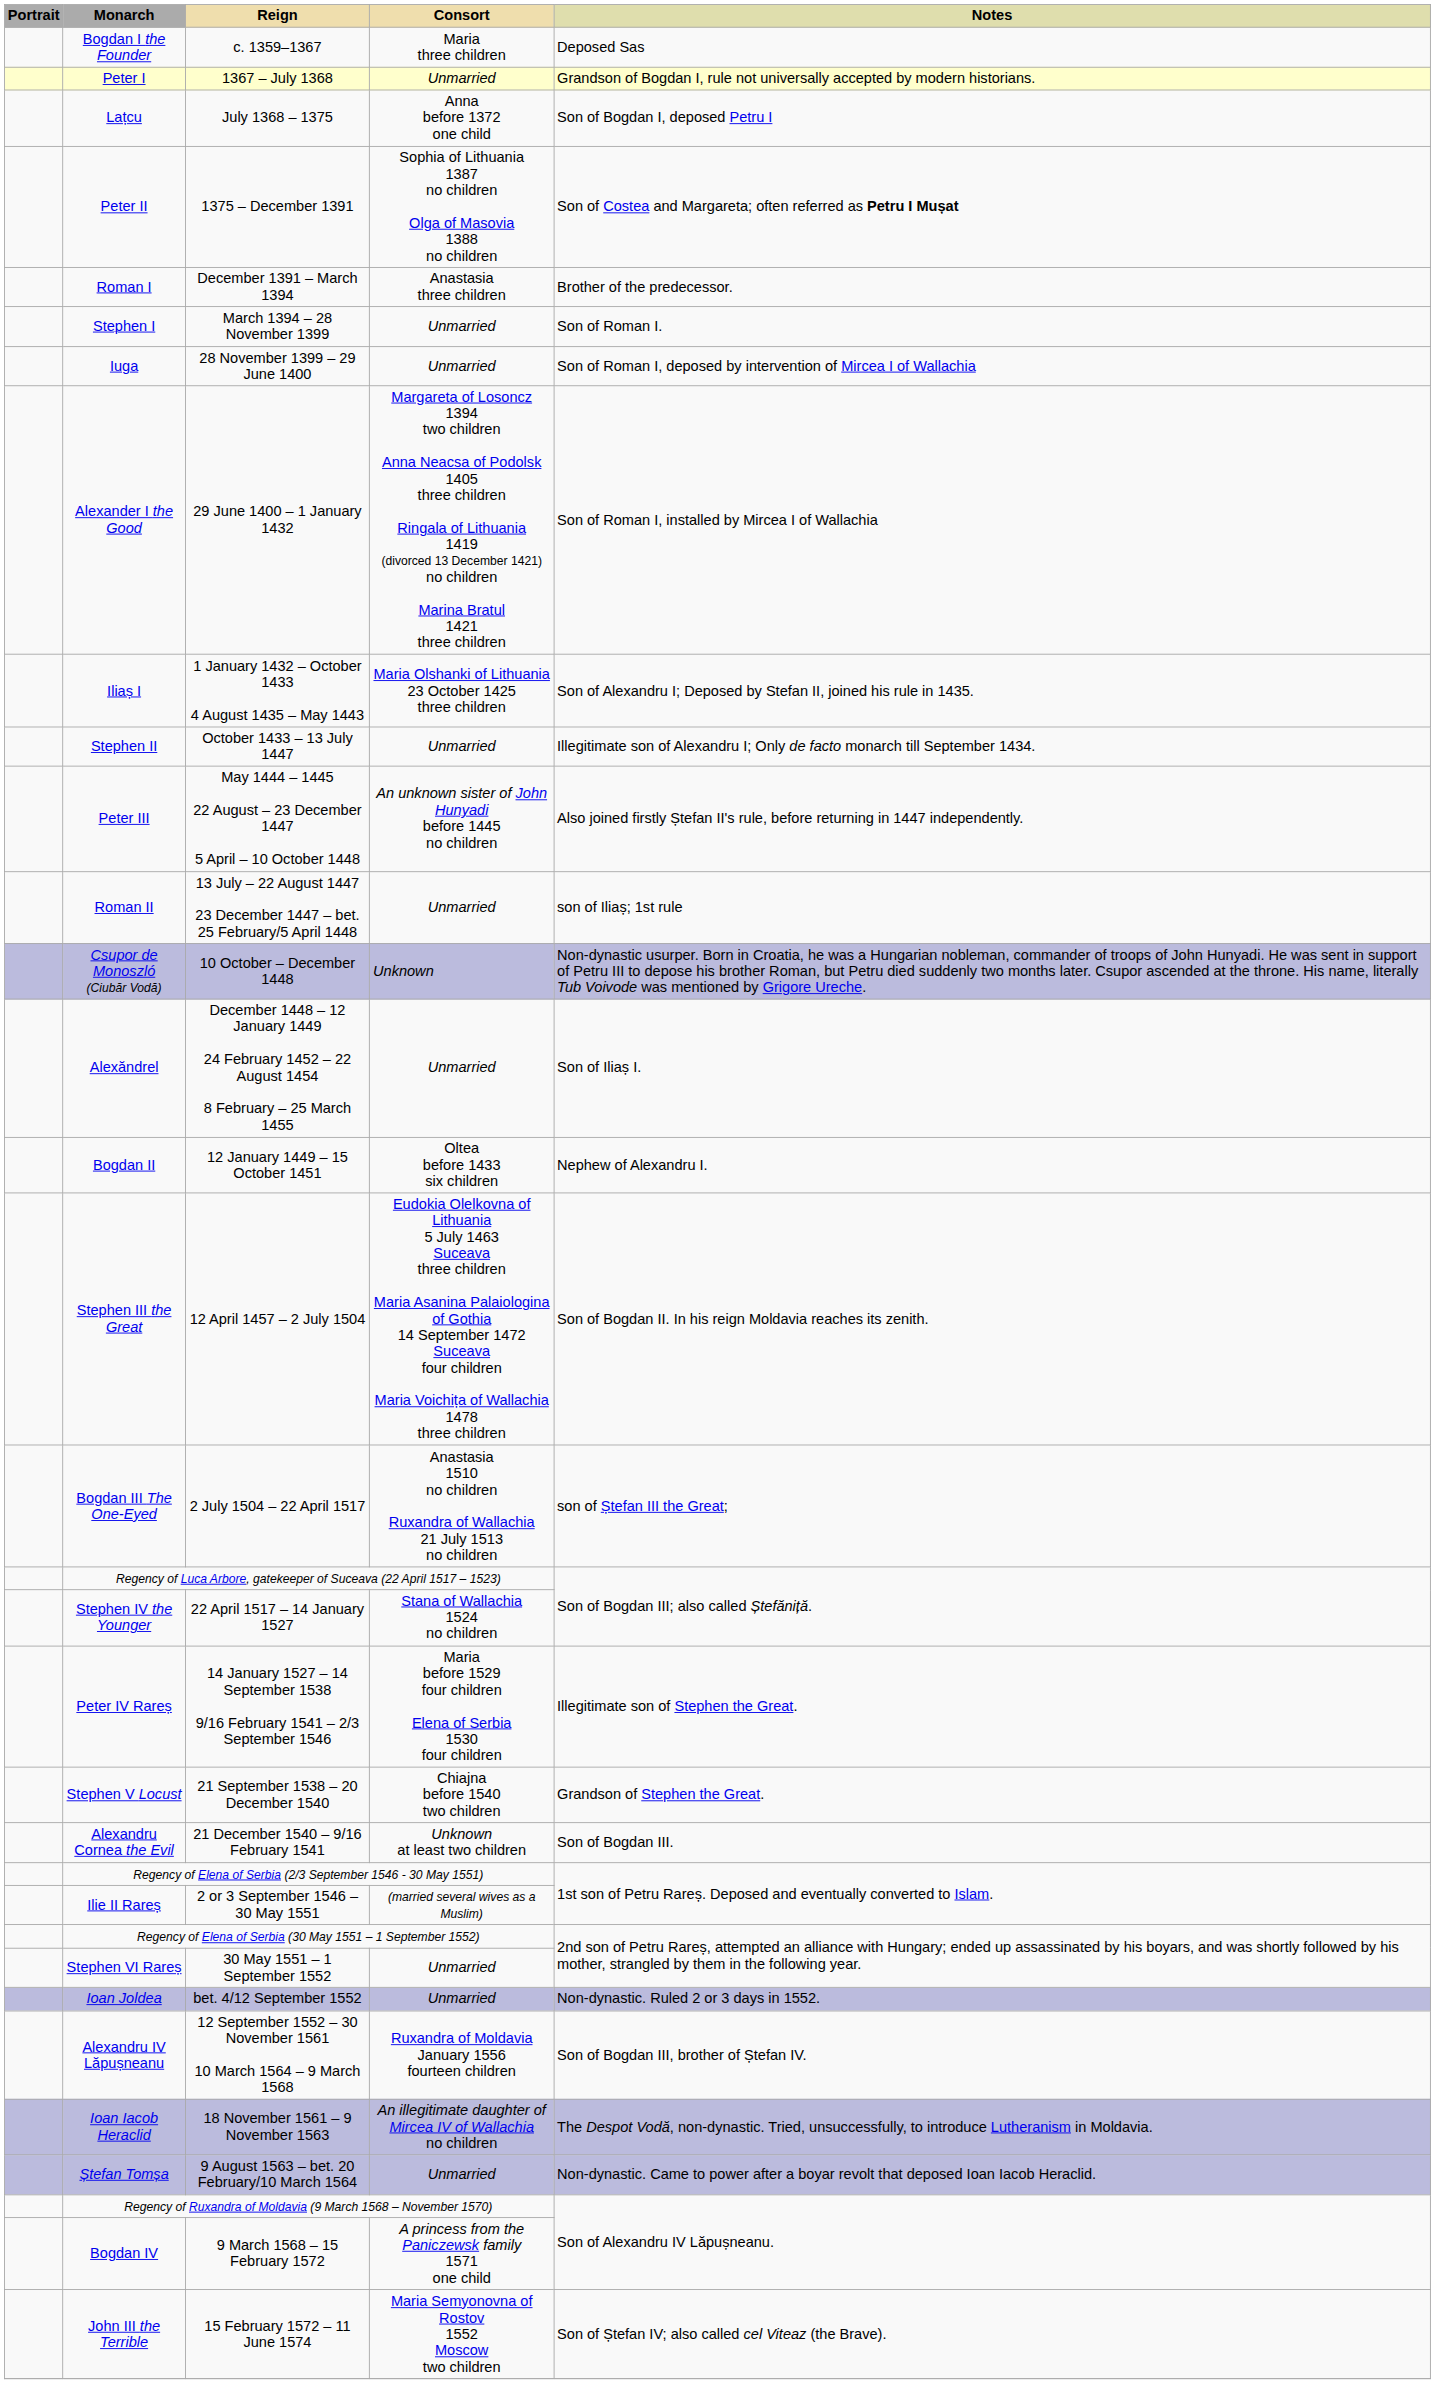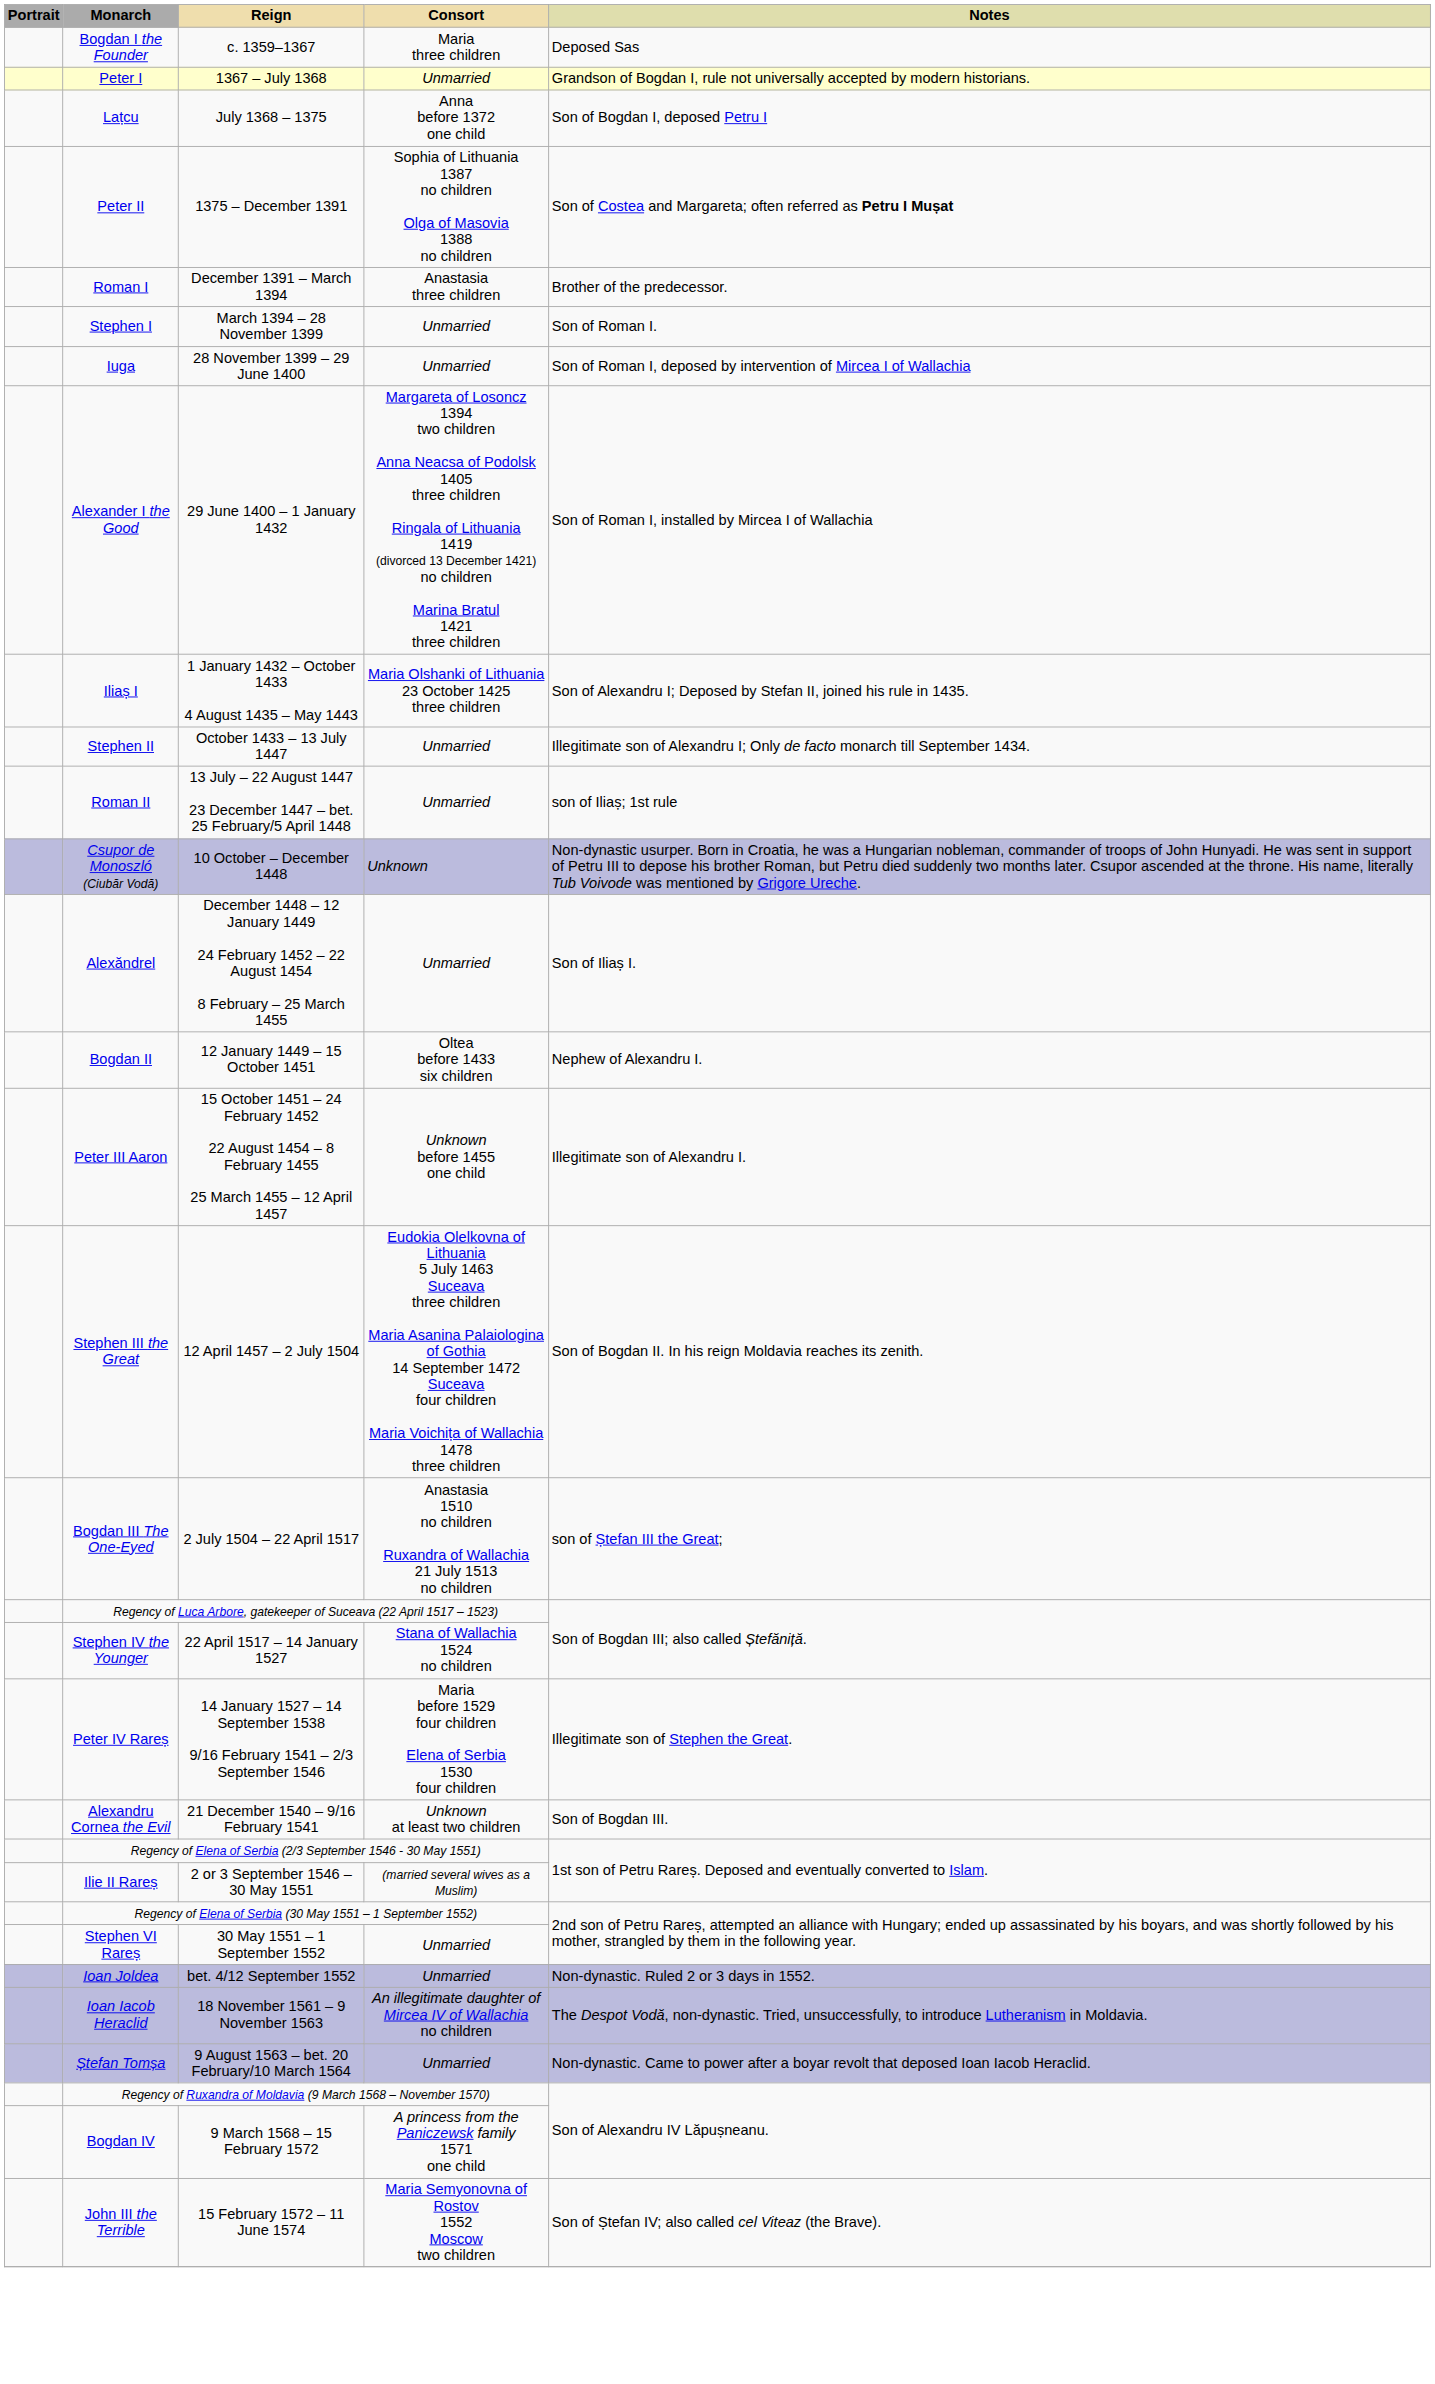 <table class="wikitable sortable">
 <tr>
 <th style="background:#ababab;">Portrait</th>
 <th style="background:#ababab;">Monarch</th>
 <th style=background:#efdead;>Reign</th>
 <th style=background:#efdead;>Consort</th>
 <th style=background:#dfdead;>Notes</th>
 </tr>
 <tr>
 <td></td>
 <td align="center"><a href='#'>Bogdan I <em>the Founder</em></a></td>
 <td align="center">c. 1359–1367</td>
 <td align="center">Maria<br>three children</td>
 <td>Deposed Sas</td>
 </tr>
 <tr bgcolor=#ffc>
 <td></td>
 <td align="center"><a href='#'>Peter I</a></td>
 <td align="center">1367 – July 1368</td>
 <td align="center"><em>Unmarried</em></td>
 <td>Grandson of Bogdan I, rule not universally accepted by modern historians.</td>
 </tr>
 <tr>
 <td></td>
 <td align="center"><a href='#'>Lațcu</a></td>
 <td align="center">July 1368 – 1375</td>
 <td align="center">Anna<br>before 1372<br>one child</td>
 <td>Son of Bogdan I, deposed <a href='#'>Petru I</a></td>
 </tr>
 <tr>
 <td></td>
 <td align="center"><a href='#'>Peter II</a></td>
 <td align="center">1375 – December 1391</td>
 <td align="center">Sophia of Lithuania<br>1387<br>no children<br><br><a href='#'>Olga of Masovia</a><br>1388<br>no children</td>
 <td>Son of <a href='#'>Costea</a> and Margareta; often referred as <strong>Petru I Mușat</strong></td>
 </tr>
 <tr>
 <td></td>
 <td align="center"><a href='#'>Roman I</a></td>
 <td align="center">December 1391 – March 1394</td>
 <td align="center">Anastasia<br>three children</td>
 <td>Brother of the predecessor.</td>
 </tr>
 <tr>
 <td></td>
 <td align="center"><a href='#'>Stephen I</a></td>
 <td align="center">March 1394 – 28 November 1399</td>
 <td align="center"><em>Unmarried</em></td>
 <td>Son of Roman I.</td>
 </tr>
 <tr>
 <td></td>
 <td align="center"><a href='#'>Iuga</a></td>
 <td align="center">28 November 1399 – 29 June 1400</td>
 <td align="center"><em>Unmarried</em></td>
 <td>Son of Roman I, deposed by intervention of <a href='#'>Mircea I of Wallachia</a></td>
 </tr>
 <tr>
 <td></td>
 <td align="center"><a href='#'>Alexander I <em>the Good</em></a></td>
 <td align="center">29 June 1400 – 1 January 1432</td>
 <td align="center"><a href='#'>Margareta of Losoncz</a><br>1394<br>two children<br><br> <a href='#'>Anna Neacsa of Podolsk</a><br>1405<br>three children<br><br><a href='#'>Ringala of Lithuania</a><br>1419<br><small>(divorced 13 December 1421)</small><br>no children<br><br><a href='#'>Marina Bratul</a><br>1421<br>three children</td>
 <td>Son of Roman I, installed by Mircea I of Wallachia</td>
 </tr>
 <tr>
 <td></td>
 <td align="center"><a href='#'>Iliaș I</a></td>
 <td align="center">1 January 1432 – October 1433<br><br>4 August 1435 – May 1443</td>
 <td align="center"><a href='#'>Maria Olshanki of Lithuania</a><br>23 October 1425<br>three children</td>
 <td>Son of Alexandru I; Deposed by Stefan II, joined his rule in 1435.</td>
 </tr>
 <tr>
 <td></td>
 <td align="center"><a href='#'>Stephen II</a></td>
 <td align="center">October 1433 – 13 July 1447</td>
 <td align="center"><em>Unmarried</em></td>
 <td>Illegitimate son of Alexandru I; Only  <em>de facto</em> monarch till September 1434.</td>
 </tr>
 <tr>
 <td></td>
-<td align="center"><a href='#'>Peter III</a></td>
-<td align="center">May 1444 – 1445<br><br>22 August – 23 December 1447<br><br>5 April – 10 October 1448</td>
-<td align="center"><em>An unknown sister of <a href='#'>John Hunyadi</a></em><br>before 1445<br>no children</td>
-<td>Also joined firstly Ștefan II's rule, before returning in 1447 independently.</td>
-</tr>
-<tr>
-<td></td>
 <td align="center"><a href='#'>Roman II</a></td>
 <td align="center">13 July – 22 August 1447<br><br> 23 December 1447 – bet. 25 February/5 April 1448</td>
 <td align="center"><em>Unmarried</em></td>
 <td>son of Iliaș; 1st rule</td>
 </tr>
 <tr bgcolor=#bbd>
 <td></td>
 <td align="center"><em><a href='#'>Csupor de Monoszló</a></em><br><small><em>(Ciubăr Vodă)</em></small></td>
 <td align="center">10 October – December 1448</td>
 <td><em>Unknown</em></td>
 <td>Non-dynastic usurper. Born in Croatia, he was a Hungarian nobleman, commander of troops of John Hunyadi. He was sent in support of Petru III to depose his brother Roman, but Petru died suddenly two months later. Csupor ascended at the throne. His name, literally <em>Tub Voivode</em> was mentioned by <a href='#'>Grigore Ureche</a>.</td>
 </tr>
 <tr>
 <td></td>
 <td align="center"><a href='#'>Alexăndrel</a></td>
 <td align="center">December 1448 – 12 January 1449<br><br>24 February 1452 – 22 August 1454<br><br>8 February – 25 March 1455</td>
 <td align="center"><em>Unmarried</em></td>
 <td>Son of Iliaș I.</td>
 </tr>
 <tr>
 <td></td>
 <td align="center"><a href='#'>Bogdan II</a></td>
 <td align="center">12 January 1449 – 15 October 1451</td>
 <td align="center">Oltea<br>before 1433<br>six children</td>
 <td>Nephew of Alexandru I.</td>
+</tr>
+<tr>
+<td></td>
+<td align="center"><a href='#'>Peter III Aaron</a></td>
+<td align="center">15 October 1451 – 24 February 1452<br><br>22 August 1454 – 8 February 1455<br><br>25 March 1455 – 12 April 1457</td>
+<td align="center"><em>Unknown</em><br>before 1455<br>one child</td>
+<td>Illegitimate son of Alexandru I.</td>
 </tr>
 <tr>
 <td></td>
 <td align="center"><a href='#'>Stephen III <em>the Great</em></a></td>
 <td align="center">12 April 1457 – 2 July 1504</td>
 <td align="center"><a href='#'> Eudokia Olelkovna of Lithuania</a><br>5 July 1463<br><a href='#'>Suceava</a><br>three children<br><br><a href='#'>Maria Asanina Palaiologina of Gothia</a><br>14 September 1472<br><a href='#'>Suceava</a><br>four children<br><br><a href='#'>Maria Voichița of Wallachia</a><br>1478<br>three children</td>
 <td>Son of Bogdan II. In his reign Moldavia reaches its zenith.</td>
 </tr>
 <tr>
 <td></td>
 <td align="center"><a href='#'>Bogdan III <em>The One-Eyed</em></a></td>
 <td align="center">2 July 1504 – 22 April 1517</td>
 <td align="center">Anastasia<br>1510<br>no children<br><br><a href='#'>Ruxandra of Wallachia</a><br>21 July 1513<br>no children</td>
 <td>son of <a href='#'>Ștefan III the Great</a>;</td>
 </tr>
 <tr>
 <td></td>
 <td colspan="3" align="center"><small><em>Regency of <a href='#'>Luca Arbore</a>, gatekeeper of Suceava (22 April 1517 – 1523)</em></small></td>
 <td rowspan="2">Son of Bogdan III; also called <em>Ștefăniță</em>.</td>
 </tr>
 <tr>
 <td></td>
 <td align="center"><a href='#'>Stephen IV <em>the Younger</em></a></td>
 <td align="center">22 April 1517 – 14 January 1527</td>
 <td align="center"><a href='#'>Stana of Wallachia</a><br>1524<br>no children</td>
 </tr>
 <tr>
 <td></td>
 <td align="center"><a href='#'>Peter IV Rareș</a></td>
 <td align="center">14 January 1527 – 14 September 1538<br><br>9/16 February 1541 – 2/3 September 1546</td>
 <td align="center">Maria<br>before 1529<br>four children<br><br><a href='#'>Elena of Serbia</a><br>1530<br>four children</td>
 <td>Illegitimate son of <a href='#'>Stephen the Great</a>.</td>
-</tr>
-<tr>
-<td></td>
-<td align="center"><a href='#'>Stephen V <em>Locust</em></a></td>
-<td align="center">21 September 1538 – 20 December 1540</td>
-<td align="center">Chiajna<br>before 1540<br>two children</td>
-<td>Grandson of <a href='#'>Stephen the Great</a>.</td>
 </tr>
 <tr>
 <td></td>
 <td align="center"><a href='#'>Alexandru Cornea <em>the Evil</em></a></td>
 <td align="center">21 December 1540 – 9/16 February 1541</td>
 <td align="center"><em>Unknown</em><br>at least two children</td>
 <td>Son of Bogdan III.</td>
 </tr>
 <tr>
 <td></td>
 <td colspan="3" align="center"><small><em>Regency of <a href='#'>Elena of Serbia</a> (2/3 September 1546 - 30 May 1551)</em></small></td>
 <td rowspan="2">1st son of Petru Rareș. Deposed and eventually converted to <a href='#'>Islam</a>.</td>
 </tr>
 <tr>
 <td></td>
 <td align="center"><a href='#'>Ilie II Rareș</a></td>
 <td align="center">2 or 3 September 1546 – 30 May 1551</td>
 <td align="center"><small><em>(married several wives as a Muslim)</em></small></td>
 </tr>
 <tr>
 <td></td>
 <td colspan="3" align="center"><small><em>Regency of <a href='#'>Elena of Serbia</a> (30 May 1551 – 1 September 1552)</em></small></td>
 <td rowspan="2">2nd son of Petru Rareș, attempted an alliance with Hungary; ended up assassinated by his boyars, and was shortly followed by his mother, strangled by them in the following year.</td>
 </tr>
 <tr>
 <td></td>
 <td align="center"><a href='#'>Stephen VI Rareș</a></td>
 <td align="center">30 May 1551 – 1 September 1552</td>
 <td align="center"><em>Unmarried</em></td>
 </tr>
 <tr bgcolor=#bbd>
 <td></td>
 <td align="center"><em><a href='#'>Ioan Joldea</a></em></td>
 <td align="center">bet. 4/12 September 1552</td>
 <td align="center"><em>Unmarried</em></td>
 <td>Non-dynastic. Ruled 2 or 3 days in 1552.</td>
 </tr>
-<tr>
-<td></td>
-<td align="center"><a href='#'>Alexandru IV Lăpușneanu</a></td>
-<td align="center">12 September 1552 – 30 November 1561 <br><br> 10 March 1564 – 9 March 1568</td>
-<td align="center"><a href='#'>Ruxandra of Moldavia</a><br>January 1556<br>fourteen children</td>
-<td>Son of Bogdan III, brother of Ștefan IV.</td>
-</tr>
 <tr bgcolor=#bbd>
 <td></td>
 <td align="center"><em><a href='#'>Ioan Iacob Heraclid</a></em></td>
 <td align="center">18 November 1561 – 9 November 1563</td>
 <td align="center"><em>An illegitimate daughter of <a href='#'>Mircea IV of Wallachia</a></em><br>no children</td>
 <td>The <em>Despot Vodă</em>, non-dynastic. Tried, unsuccessfully, to introduce <a href='#'>Lutheranism</a> in Moldavia.</td>
 </tr>
 <tr bgcolor=#bbd>
 <td></td>
 <td align="center"><em><a href='#'>Ștefan Tomșa</a></em></td>
 <td align="center">9 August 1563 – bet. 20 February/10 March 1564</td>
 <td align="center"><em>Unmarried</em></td>
 <td>Non-dynastic. Came to power after a boyar revolt that deposed Ioan Iacob Heraclid.</td>
 </tr>
 <tr>
 <td></td>
 <td colspan="3" align="center"><small><em>Regency of <a href='#'>Ruxandra of Moldavia</a> (9 March 1568 – November 1570)</em></small></td>
 <td rowspan="2">Son of Alexandru IV Lăpușneanu.</td>
 </tr>
 <tr>
 <td></td>
 <td align="center"><a href='#'>Bogdan IV</a></td>
 <td align="center">9 March 1568 – 15 February 1572</td>
 <td align="center"><em>A princess from the <a href='#'>Paniczewsk</a> family</em><br>1571<br>one child</td>
 </tr>
 <tr>
 <td></td>
 <td align="center"><a href='#'>John III <em>the Terrible</em></a></td>
 <td align="center">15 February 1572 – 11 June 1574</td>
 <td align="center"><a href='#'>Maria Semyonovna of Rostov</a><br>1552<br><a href='#'>Moscow</a><br>two children</td>
 <td>Son of Ștefan IV; also called <em>cel Viteaz</em> (the Brave).</td>
 </tr>
 <tr>
 </tr>
 </table>
